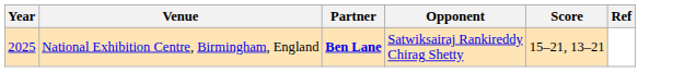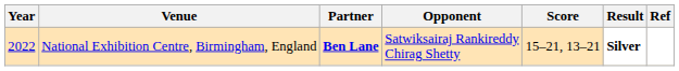 <table class="sortable wikitable" style="font-size: 90%;">
 <tr>
 <th>Year</th>
 <th>Venue</th>
 <th>Partner</th>
 <th>Opponent</th>
 <th>Score</th>
+<th>Result</th>
 <th>Ref</th>
 </tr>
 <tr style="background:#FFE4B5">
-<td align="center"><a href='#'>2025</a></td>
+<td align="center"><a href='#'>2022</a></td>
 <td align="left"><a href='#'>National Exhibition Centre</a>, <a href='#'>Birmingham</a>, England</td>
 <td align="left"><strong> <a href='#'>Ben Lane</a></strong></td>
 <td align="left"> <a href='#'>Satwiksairaj Rankireddy</a><br> <a href='#'>Chirag Shetty</a></td>
 <td align="left">15–21, 13–21</td>
+<td style="text-align:left; background:white"> <strong>Silver</strong></td>
 <td style="text-align:center; background:white"></td>
 </tr>
 </table>
